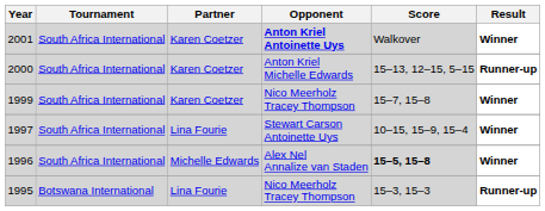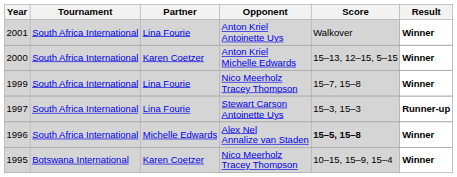 <table class="sortable wikitable" style="font-size: 90%;">
 <tr>
 <th>Year</th>
 <th>Tournament</th>
 <th>Partner</th>
 <th>Opponent</th>
 <th>Score</th>
 <th>Result</th>
 </tr>
 <tr style="background:#D5D5D5">
 <td align="center">2001</td>
 <td align="left"><a href='#'>South Africa International</a></td>
-<td align="left"> <a href='#'>Karen Coetzer</a></td>
-<td align="left"><strong> <a href='#'>Anton Kriel</a> <br>  <a href='#'>Antoinette Uys</a></strong></td>
+<td align="left"> <a href='#'>Lina Fourie</a></td>
+<td align="left"> <a href='#'>Anton Kriel</a> <br>  <a href='#'>Antoinette Uys</a></td>
 <td align="left">Walkover</td>
 <td style="text-align:left; background:white"> <strong>Winner</strong></td>
 </tr>
 <tr>
 </tr>
 <tr style="background:#D5D5D5">
 <td align="center">2000</td>
 <td align="left"><a href='#'>South Africa International</a></td>
 <td align="left"> <a href='#'>Karen Coetzer</a></td>
 <td align="left"> <a href='#'>Anton Kriel</a> <br>  <a href='#'>Michelle Edwards</a></td>
 <td align="left">15–13, 12–15, 5–15</td>
-<td style="text-align:left; background:white"> <strong>Runner-up</strong></td>
+<td style="text-align:left; background:white"> <strong>Winner</strong></td>
 </tr>
 <tr>
 </tr>
 <tr style="background:#D5D5D5">
 <td align="center">1999</td>
 <td align="left"><a href='#'>South Africa International</a></td>
-<td align="left"> <a href='#'>Karen Coetzer</a></td>
+<td align="left"> <a href='#'>Lina Fourie</a></td>
 <td align="left"> <a href='#'>Nico Meerholz</a> <br>  <a href='#'>Tracey Thompson</a></td>
 <td align="left">15–7, 15–8</td>
 <td style="text-align:left; background:white"> <strong>Winner</strong></td>
 </tr>
 <tr>
 </tr>
 <tr style="background:#D5D5D5">
 <td align="center">1997</td>
 <td align="left"><a href='#'>South Africa International</a></td>
 <td align="left"> <a href='#'>Lina Fourie</a></td>
 <td align="left"> <a href='#'>Stewart Carson</a> <br>  <a href='#'>Antoinette Uys</a></td>
-<td align="left">10–15, 15–9, 15–4</td>
-<td style="text-align:left; background:white"> <strong>Winner</strong></td>
+<td align="left">15–3, 15–3</td>
+<td style="text-align:left; background:white"> <strong>Runner-up</strong></td>
 </tr>
 <tr>
 </tr>
 <tr style="background:#D5D5D5">
 <td align="center">1996</td>
 <td align="left"><a href='#'>South Africa International</a></td>
 <td align="left"> <a href='#'>Michelle Edwards</a></td>
 <td align="left"> <a href='#'>Alex Nel</a> <br>  <a href='#'>Annalize van Staden</a></td>
 <td align="left"><strong>15–5, 15–8</strong></td>
 <td style="text-align:left; background:white"> <strong>Winner</strong></td>
 </tr>
 <tr>
 </tr>
 <tr style="background:#D5D5D5">
 <td align="center">1995</td>
 <td align="left"><a href='#'>Botswana International</a></td>
-<td align="left"> <a href='#'>Lina Fourie</a></td>
+<td align="left"> <a href='#'>Karen Coetzer</a></td>
 <td align="left"> <a href='#'>Nico Meerholz</a> <br>  <a href='#'>Tracey Thompson</a></td>
-<td align="left">15–3, 15–3</td>
-<td style="text-align:left; background:white"> <strong>Runner-up</strong></td>
+<td align="left">10–15, 15–9, 15–4</td>
+<td style="text-align:left; background:white"> <strong>Winner</strong></td>
 </tr>
 </table>
